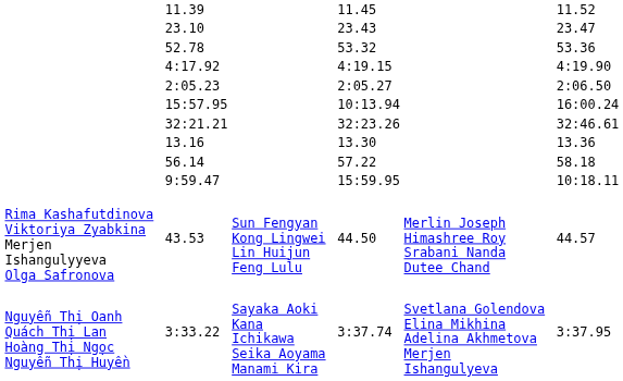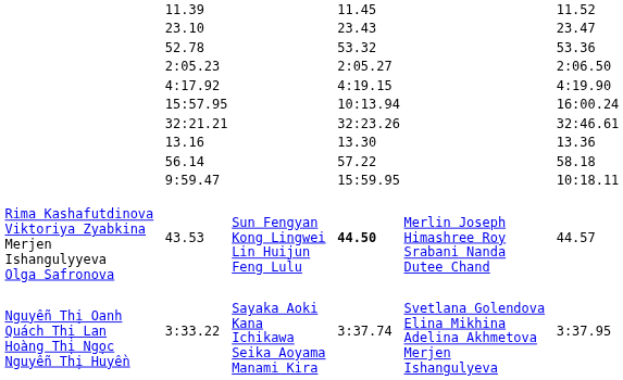 <table>
 <tr>
 <td></td>
 <td></td>
 <td>11.39</td>
 <td></td>
 <td>11.45</td>
 <td></td>
 <td>11.52</td>
 </tr>
 <tr>
 <td></td>
 <td></td>
 <td>23.10</td>
 <td></td>
 <td>23.43</td>
 <td></td>
 <td>23.47</td>
 </tr>
 <tr>
 <td></td>
 <td></td>
 <td>52.78</td>
 <td></td>
 <td>53.32</td>
 <td></td>
 <td>53.36</td>
 </tr>
 <tr>
 <td></td>
 <td></td>
+<td>2:05.23</td>
+<td></td>
+<td>2:05.27</td>
+<td></td>
+<td>2:06.50</td>
+</tr>
+<tr>
+<td></td>
+<td></td>
 <td>4:17.92</td>
 <td></td>
 <td>4:19.15</td>
 <td></td>
 <td>4:19.90</td>
-</tr>
-<tr>
-<td></td>
-<td></td>
-<td>2:05.23</td>
-<td></td>
-<td>2:05.27</td>
-<td></td>
-<td>2:06.50</td>
 </tr>
 <tr>
 <td></td>
 <td></td>
 <td>15:57.95</td>
 <td></td>
 <td>10:13.94</td>
 <td></td>
 <td>16:00.24</td>
 </tr>
 <tr>
 <td></td>
 <td></td>
 <td>32:21.21</td>
 <td></td>
 <td>32:23.26</td>
 <td></td>
 <td>32:46.61</td>
 </tr>
 <tr>
 <td></td>
 <td></td>
 <td>13.16</td>
 <td></td>
 <td>13.30</td>
 <td></td>
 <td>13.36</td>
 </tr>
 <tr>
 <td></td>
 <td></td>
 <td>56.14</td>
 <td></td>
 <td>57.22</td>
 <td></td>
 <td>58.18</td>
 </tr>
 <tr>
 <td></td>
 <td></td>
 <td>9:59.47</td>
 <td></td>
 <td>15:59.95</td>
 <td></td>
 <td>10:18.11</td>
 </tr>
 <tr>
 <td></td>
 <td><br><a href='#'>Rima Kashafutdinova</a><br><a href='#'>Viktoriya Zyabkina</a><br>Merjen Ishangulyyeva<br><a href='#'>Olga Safronova</a></td>
 <td>43.53</td>
 <td><br><a href='#'>Sun Fengyan</a><br><a href='#'>Kong Lingwei</a><br><a href='#'>Lin Huijun</a><br><a href='#'>Feng Lulu</a></td>
-<td>44.50</td>
+<td><strong>44.50</strong></td>
 <td><br><a href='#'>Merlin Joseph</a><br><a href='#'>Himashree Roy</a><br><a href='#'>Srabani Nanda</a><br><a href='#'>Dutee Chand</a></td>
 <td>44.57</td>
 </tr>
 <tr>
 <td></td>
 <td><br><a href='#'>Nguyễn Thị Oanh</a><br><a href='#'>Quách Thị Lan</a><br><a href='#'>Hoàng Thị Ngọc</a><br><a href='#'>Nguyễn Thị Huyền</a></td>
 <td>3:33.22</td>
 <td><br><a href='#'>Sayaka Aoki</a><br><a href='#'>Kana Ichikawa</a><br><a href='#'>Seika Aoyama</a><br><a href='#'>Manami Kira</a></td>
 <td>3:37.74</td>
 <td><br><a href='#'>Svetlana Golendova</a><br><a href='#'>Elina Mikhina</a><br><a href='#'>Adelina Akhmetova</a><br><a href='#'>Merjen Ishangulyeva</a></td>
 <td>3:37.95</td>
 </tr>
 </table>
